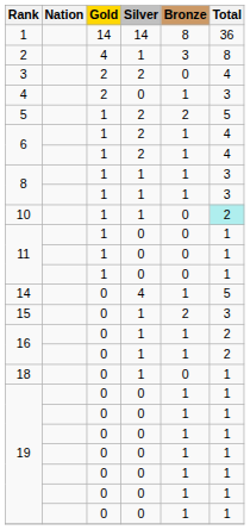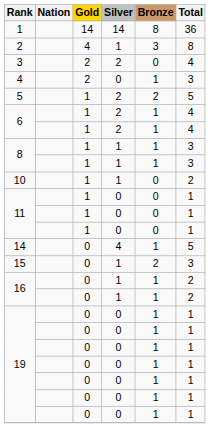 <table class="wikitable sortable" style="text-align:center">
 <tr>
 <th>Rank</th>
 <th>Nation</th>
 <th style="background-color:gold">Gold</th>
 <th style="background-color:silver">Silver</th>
 <th style="background-color:#cc9966">Bronze</th>
 <th>Total</th>
 </tr>
 <tr>
 <td>1</td>
 <td align=left></td>
 <td>14</td>
 <td>14</td>
 <td>8</td>
 <td>36</td>
 </tr>
 <tr>
 <td>2</td>
 <td align=left></td>
 <td>4</td>
 <td>1</td>
 <td>3</td>
 <td>8</td>
 </tr>
 <tr>
 <td>3</td>
 <td align=left></td>
 <td>2</td>
 <td>2</td>
 <td>0</td>
 <td>4</td>
 </tr>
 <tr>
 <td>4</td>
 <td align=left></td>
 <td>2</td>
 <td>0</td>
 <td>1</td>
 <td>3</td>
 </tr>
 <tr>
 <td>5</td>
 <td align=left></td>
 <td>1</td>
 <td>2</td>
 <td>2</td>
 <td>5</td>
 </tr>
 <tr>
 <td rowspan="2">6</td>
 <td align=left></td>
 <td>1</td>
 <td>2</td>
 <td>1</td>
 <td>4</td>
 </tr>
 <tr>
 <td align="left"></td>
 <td>1</td>
 <td>2</td>
 <td>1</td>
 <td>4</td>
 </tr>
 <tr>
 <td rowspan="2">8</td>
 <td align="left"></td>
 <td>1</td>
 <td>1</td>
 <td>1</td>
 <td>3</td>
 </tr>
 <tr>
 <td align=left></td>
 <td>1</td>
 <td>1</td>
 <td>1</td>
 <td>3</td>
 </tr>
 <tr>
 <td>10</td>
 <td align=left></td>
 <td>1</td>
 <td>1</td>
 <td>0</td>
-<td style="background: paleturquoise;">2</td>
+<td>2</td>
 </tr>
 <tr>
 <td rowspan=3>11</td>
 <td align=left></td>
 <td>1</td>
 <td>0</td>
 <td>0</td>
 <td>1</td>
 </tr>
 <tr>
 <td align=left></td>
 <td>1</td>
 <td>0</td>
 <td>0</td>
 <td>1</td>
 </tr>
 <tr>
 <td align=left></td>
 <td>1</td>
 <td>0</td>
 <td>0</td>
 <td>1</td>
 </tr>
 <tr>
 <td>14</td>
 <td align="left"></td>
 <td>0</td>
 <td>4</td>
 <td>1</td>
 <td>5</td>
 </tr>
 <tr>
 <td>15</td>
 <td align="left"></td>
 <td>0</td>
 <td>1</td>
 <td>2</td>
 <td>3</td>
 </tr>
 <tr>
 <td rowspan=2>16</td>
 <td align="left"></td>
 <td>0</td>
 <td>1</td>
 <td>1</td>
 <td>2</td>
 </tr>
 <tr>
 <td align=left></td>
 <td>0</td>
 <td>1</td>
 <td>1</td>
 <td>2</td>
 </tr>
 <tr>
-<td>18</td>
-<td align="left"></td>
-<td>0</td>
-<td>1</td>
-<td>0</td>
-<td>1</td>
-</tr>
-<tr>
 <td rowspan=7>19</td>
 <td align="left"></td>
 <td>0</td>
 <td>0</td>
 <td>1</td>
 <td>1</td>
 </tr>
 <tr>
 <td align=left></td>
 <td>0</td>
 <td>0</td>
 <td>1</td>
 <td>1</td>
 </tr>
 <tr>
 <td align=left></td>
 <td>0</td>
 <td>0</td>
 <td>1</td>
 <td>1</td>
 </tr>
 <tr>
 <td align=left></td>
 <td>0</td>
 <td>0</td>
 <td>1</td>
 <td>1</td>
 </tr>
 <tr>
 <td align=left></td>
 <td>0</td>
 <td>0</td>
 <td>1</td>
 <td>1</td>
 </tr>
 <tr>
 <td align=left></td>
 <td>0</td>
 <td>0</td>
 <td>1</td>
 <td>1</td>
 </tr>
 <tr>
 <td align=left></td>
 <td>0</td>
 <td>0</td>
 <td>1</td>
 <td>1</td>
 </tr>
 <tr>
 </tr>
 </table>
